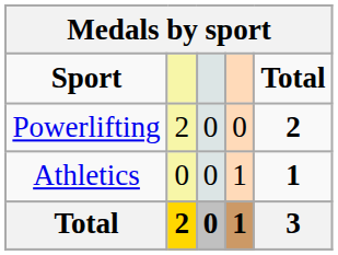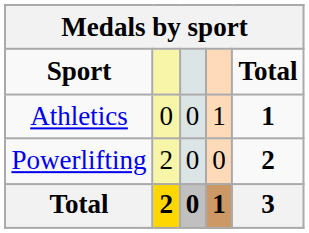 <table class="wikitable" style=font-size:85%>
 <tr style="background:#efefef;">
 <th colspan=5><strong>Medals by sport</strong></th>
 </tr>
 <tr align=center>
 <td><strong>Sport</strong></td>
 <td bgcolor=#f7f6a8></td>
 <td bgcolor=#dce5e5></td>
 <td bgcolor=#ffdab9></td>
 <td><strong>Total</strong></td>
 </tr>
 <tr align=center>
+<td><a href='#'>Athletics</a></td>
+<td style="background:#F7F6A8;">0</td>
+<td style="background:#DCE5E5;">0</td>
+<td style="background:#FFDAB9;">1</td>
+<td><strong>1</strong></td>
+</tr>
+<tr align=center>
 <td><a href='#'>Powerlifting</a></td>
 <td style="background:#F7F6A8;">2</td>
 <td style="background:#DCE5E5;">0</td>
 <td style="background:#FFDAB9;">0</td>
 <td><strong>2</strong></td>
-</tr>
-<tr align=center>
-<td><a href='#'>Athletics</a></td>
-<td style="background:#F7F6A8;">0</td>
-<td style="background:#DCE5E5;">0</td>
-<td style="background:#FFDAB9;">1</td>
-<td><strong>1</strong></td>
 </tr>
 <tr align=center>
 <th><strong>Total</strong></th>
 <th style="background:gold;"><strong>2</strong></th>
 <th style="background:silver;"><strong>0</strong></th>
 <th style="background:#c96;"><strong>1</strong></th>
 <th><strong>3</strong></th>
 </tr>
 </table>
